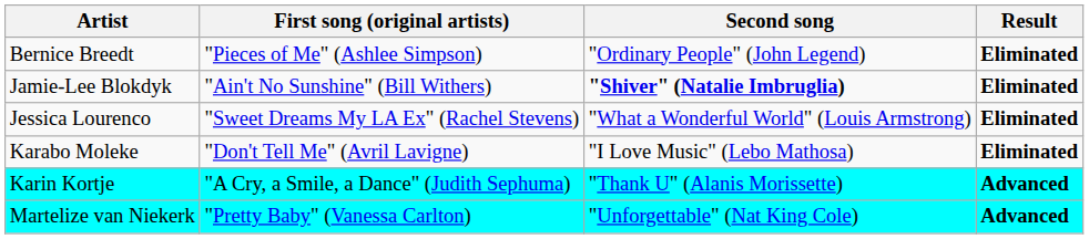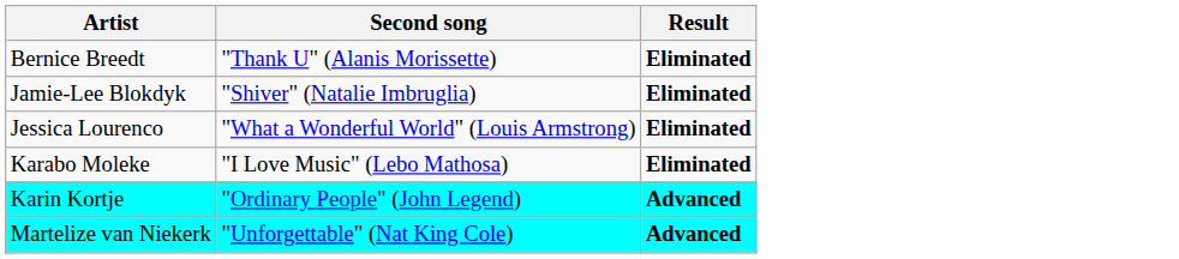 <table class=wikitable>
 <tr>
 <th>Artist</th>
-<th>First song (original artists)</th>
 <th>Second song</th>
 <th>Result</th>
 </tr>
 <tr>
 <td>Bernice Breedt</td>
-<td>"<a href='#'>Pieces of Me</a>" (<a href='#'>Ashlee Simpson</a>)</td>
-<td>"<a href='#'>Ordinary People</a>" (<a href='#'>John Legend</a>)</td>
+<td>"<a href='#'>Thank U</a>" (<a href='#'>Alanis Morissette</a>)</td>
 <td><strong>Eliminated</strong></td>
 </tr>
 <tr>
 <td>Jamie-Lee Blokdyk</td>
-<td>"<a href='#'>Ain't No Sunshine</a>" (<a href='#'>Bill Withers</a>)</td>
-<td><strong>"<a href='#'>Shiver</a>" (<a href='#'>Natalie Imbruglia</a>)</strong></td>
+<td>"<a href='#'>Shiver</a>" (<a href='#'>Natalie Imbruglia</a>)</td>
 <td><strong>Eliminated</strong></td>
 </tr>
 <tr>
 <td>Jessica Lourenco</td>
-<td>"<a href='#'>Sweet Dreams My LA Ex</a>" (<a href='#'>Rachel Stevens</a>)</td>
 <td>"<a href='#'>What a Wonderful World</a>" (<a href='#'>Louis Armstrong</a>)</td>
 <td><strong>Eliminated</strong></td>
 </tr>
 <tr>
 <td>Karabo Moleke</td>
-<td>"<a href='#'>Don't Tell Me</a>" (<a href='#'>Avril Lavigne</a>)</td>
 <td>"I Love Music" (<a href='#'>Lebo Mathosa</a>)</td>
 <td><strong>Eliminated</strong></td>
 </tr>
 <tr style="background:cyan;">
 <td>Karin Kortje</td>
-<td>"A Cry, a Smile, a Dance" (<a href='#'>Judith Sephuma</a>)</td>
-<td>"<a href='#'>Thank U</a>" (<a href='#'>Alanis Morissette</a>)</td>
+<td>"<a href='#'>Ordinary People</a>" (<a href='#'>John Legend</a>)</td>
 <td><strong>Advanced</strong></td>
 </tr>
 <tr style="background:cyan;">
 <td>Martelize van Niekerk</td>
-<td>"<a href='#'>Pretty Baby</a>" (<a href='#'>Vanessa Carlton</a>)</td>
 <td>"<a href='#'>Unforgettable</a>" (<a href='#'>Nat King Cole</a>)</td>
 <td><strong>Advanced</strong></td>
 </tr>
 </table>
